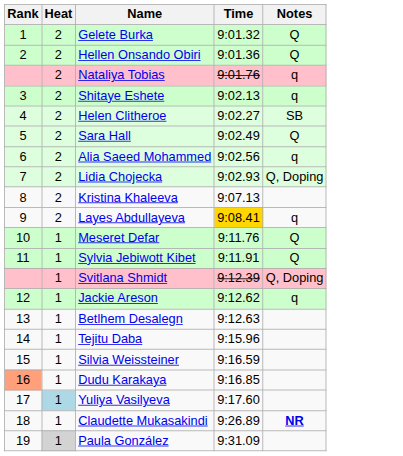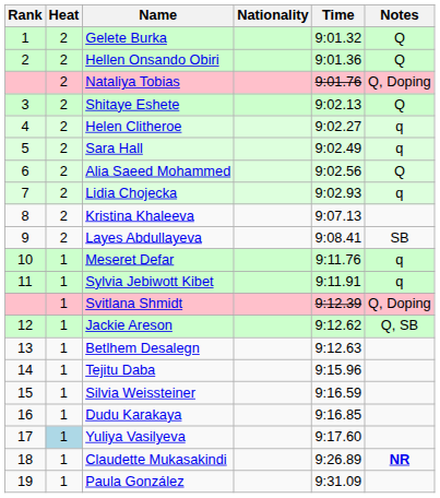 <table class="wikitable sortable" style="text-align:center">
 <tr>
 <th>Rank</th>
 <th>Heat</th>
 <th>Name</th>
+<th>Nationality</th>
 <th>Time</th>
 <th>Notes</th>
 </tr>
 <tr bgcolor=ccffcc>
 <td>1</td>
 <td>2</td>
 <td align=left><a href='#'>Gelete Burka</a></td>
+<td align=left></td>
 <td>9:01.32</td>
 <td>Q</td>
 </tr>
 <tr bgcolor=ccffcc>
 <td>2</td>
 <td>2</td>
 <td align=left><a href='#'>Hellen Onsando Obiri</a></td>
+<td align=left></td>
 <td>9:01.36</td>
 <td>Q</td>
 </tr>
 <tr bgcolor=pink>
 <td></td>
 <td>2</td>
 <td align=left><a href='#'>Nataliya Tobias</a></td>
+<td align=left></td>
 <td><s>9:01.76</s></td>
-<td>q</td>
+<td>Q, Doping</td>
 </tr>
 <tr bgcolor=ccffcc>
 <td>3</td>
 <td>2</td>
 <td align=left><a href='#'>Shitaye Eshete</a></td>
+<td align=left></td>
 <td>9:02.13</td>
-<td>q</td>
+<td>Q</td>
 </tr>
 <tr bgcolor=ddffdd>
 <td>4</td>
 <td>2</td>
 <td align=left><a href='#'>Helen Clitheroe</a></td>
+<td align=left></td>
 <td>9:02.27</td>
-<td>SB</td>
+<td>q</td>
 </tr>
 <tr bgcolor=ddffdd>
 <td>5</td>
 <td>2</td>
 <td align=left><a href='#'>Sara Hall</a></td>
+<td align=left></td>
 <td>9:02.49</td>
-<td>Q</td>
+<td>q</td>
 </tr>
 <tr bgcolor=ddffdd>
 <td>6</td>
 <td>2</td>
 <td align=left><a href='#'>Alia Saeed Mohammed</a></td>
+<td align=left></td>
 <td>9:02.56</td>
-<td>q</td>
+<td>Q</td>
 </tr>
 <tr bgcolor=ddffdd>
 <td>7</td>
 <td>2</td>
 <td align=left><a href='#'>Lidia Chojecka</a></td>
+<td align=left></td>
 <td>9:02.93</td>
-<td>Q, Doping</td>
+<td>q</td>
 </tr>
 <tr>
 <td>8</td>
 <td>2</td>
 <td align=left><a href='#'>Kristina Khaleeva</a></td>
+<td align=left></td>
 <td>9:07.13</td>
 <td></td>
 </tr>
 <tr>
 <td>9</td>
 <td>2</td>
 <td align=left><a href='#'>Layes Abdullayeva</a></td>
-<td style="background: gold;">9:08.41</td>
-<td>q</td>
+<td align=left></td>
+<td>9:08.41</td>
+<td>SB</td>
 </tr>
 <tr bgcolor=ccffcc>
 <td>10</td>
 <td>1</td>
 <td align=left><a href='#'>Meseret Defar</a></td>
+<td align=left></td>
 <td>9:11.76</td>
-<td>Q</td>
+<td>q</td>
 </tr>
 <tr bgcolor=ccffcc>
 <td>11</td>
 <td>1</td>
 <td align=left><a href='#'>Sylvia Jebiwott Kibet</a></td>
+<td align=left></td>
 <td>9:11.91</td>
-<td>Q</td>
+<td>q</td>
 </tr>
 <tr bgcolor=pink>
 <td></td>
 <td>1</td>
 <td align=left><a href='#'>Svitlana Shmidt</a></td>
+<td align=left></td>
 <td><s>9:12.39</s></td>
 <td>Q, Doping</td>
 </tr>
 <tr bgcolor=ccffcc>
 <td>12</td>
 <td>1</td>
 <td align=left><a href='#'>Jackie Areson</a></td>
+<td align=left></td>
 <td>9:12.62</td>
-<td>q</td>
+<td>Q, SB</td>
 </tr>
 <tr>
 <td>13</td>
 <td>1</td>
 <td align=left><a href='#'>Betlhem Desalegn</a></td>
+<td align=left></td>
 <td>9:12.63</td>
 <td></td>
 </tr>
 <tr>
 <td>14</td>
 <td>1</td>
 <td align=left><a href='#'>Tejitu Daba</a></td>
+<td align=left></td>
 <td>9:15.96</td>
 <td></td>
 </tr>
 <tr>
 <td>15</td>
 <td>1</td>
 <td align=left><a href='#'>Silvia Weissteiner</a></td>
+<td align=left></td>
 <td>9:16.59</td>
 <td></td>
 </tr>
 <tr>
-<td style="background: lightsalmon;">16</td>
+<td>16</td>
 <td>1</td>
 <td align=left><a href='#'>Dudu Karakaya</a></td>
+<td align=left></td>
 <td>9:16.85</td>
 <td></td>
 </tr>
 <tr>
 <td>17</td>
 <td style="background: lightblue;">1</td>
 <td align=left><a href='#'>Yuliya Vasilyeva</a></td>
+<td align=left></td>
 <td>9:17.60</td>
 <td></td>
 </tr>
 <tr>
 <td>18</td>
 <td>1</td>
 <td align=left><a href='#'>Claudette Mukasakindi</a></td>
+<td align=left></td>
 <td>9:26.89</td>
 <td><strong><a href='#'>NR</a></strong></td>
 </tr>
 <tr>
 <td>19</td>
-<td style="background: lightgrey;">1</td>
+<td>1</td>
 <td align=left><a href='#'>Paula González</a></td>
+<td align=left></td>
 <td>9:31.09</td>
 <td></td>
 </tr>
 </table>
